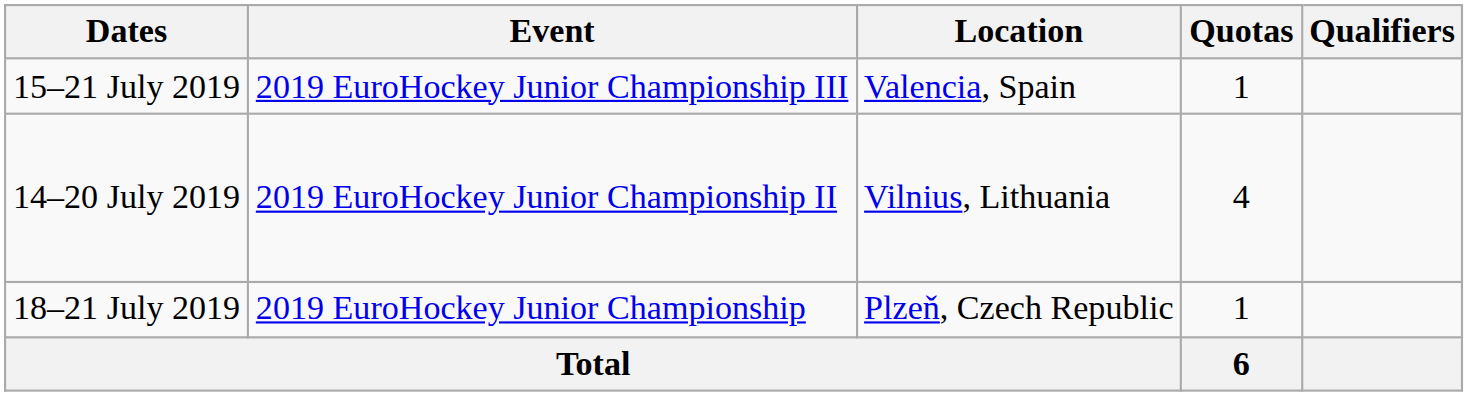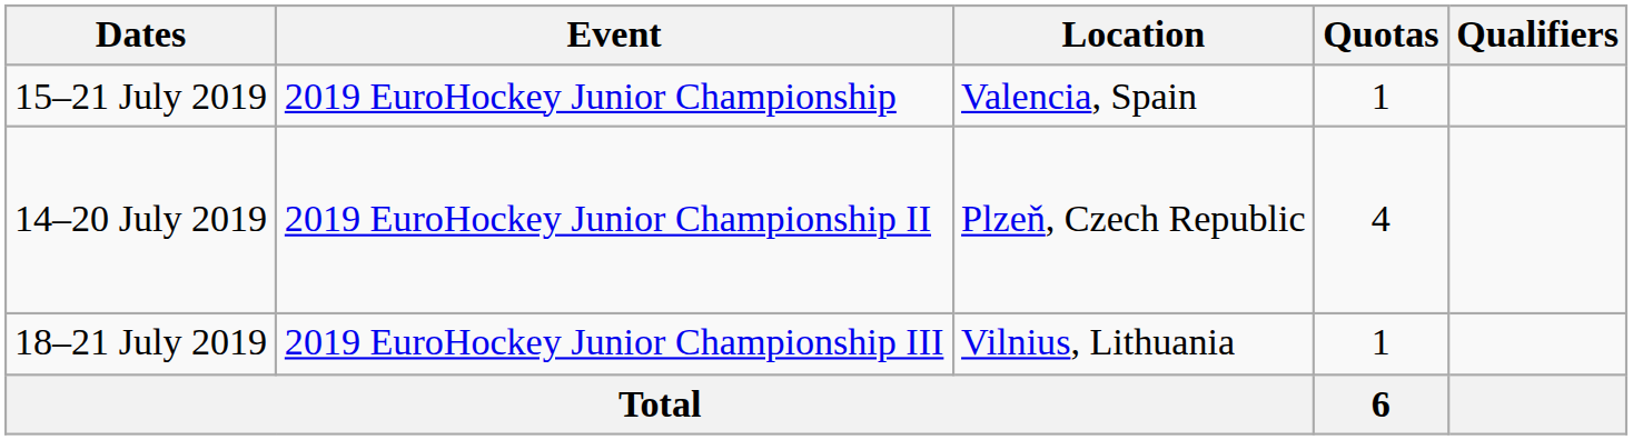 <table class="wikitable">
 <tr>
 <th>Dates</th>
 <th>Event</th>
 <th>Location</th>
 <th>Quotas</th>
 <th>Qualifiers</th>
 </tr>
 <tr>
 <td>15–21 July 2019</td>
-<td><a href='#'>2019 EuroHockey Junior Championship III</a></td>
+<td><a href='#'>2019 EuroHockey Junior Championship</a></td>
 <td><a href='#'>Valencia</a>, Spain</td>
 <td align=center>1</td>
 <td></td>
 </tr>
 <tr>
 <td>14–20 July 2019</td>
 <td><a href='#'>2019 EuroHockey Junior Championship II</a></td>
-<td><a href='#'>Vilnius</a>, Lithuania</td>
+<td><a href='#'>Plzeň</a>, Czech Republic</td>
 <td align=center>4</td>
 <td><s></s><br><br><br><br></td>
 </tr>
 <tr>
 <td>18–21 July 2019</td>
-<td><a href='#'>2019 EuroHockey Junior Championship</a></td>
-<td><a href='#'>Plzeň</a>, Czech Republic</td>
+<td><a href='#'>2019 EuroHockey Junior Championship III</a></td>
+<td><a href='#'>Vilnius</a>, Lithuania</td>
 <td align=center>1</td>
 <td></td>
 </tr>
 <tr>
 <th colspan=3>Total</th>
 <th>6</th>
 <th></th>
 </tr>
 </table>
